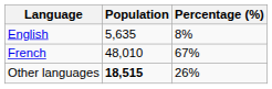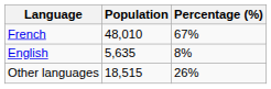 <table class="wikitable">
 <tr>
 <th>Language</th>
 <th>Population</th>
 <th>Percentage (%)</th>
 </tr>
 <tr>
+<td><a href='#'>French</a></td>
+<td>48,010</td>
+<td>67%</td>
+</tr>
+<tr>
 <td><a href='#'>English</a></td>
 <td>5,635</td>
 <td>8%</td>
 </tr>
 <tr>
-<td><a href='#'>French</a></td>
-<td>48,010</td>
-<td>67%</td>
-</tr>
-<tr>
 <td>Other languages</td>
-<td><strong>18,515</strong></td>
+<td>18,515</td>
 <td>26%</td>
 </tr>
 </table>
